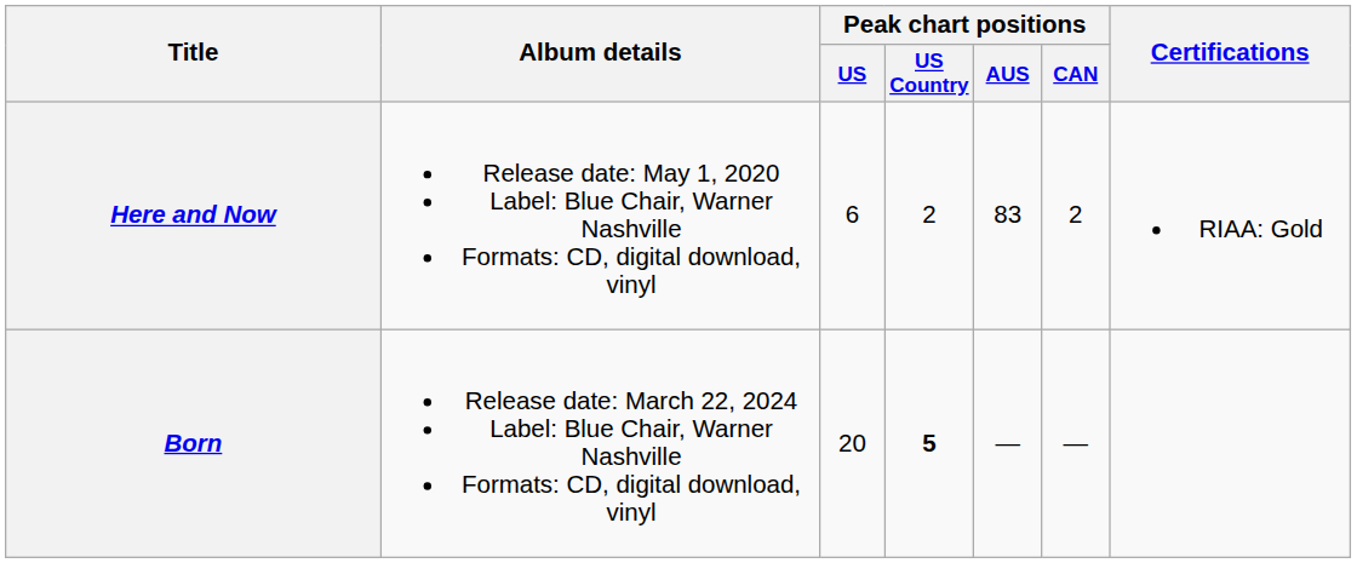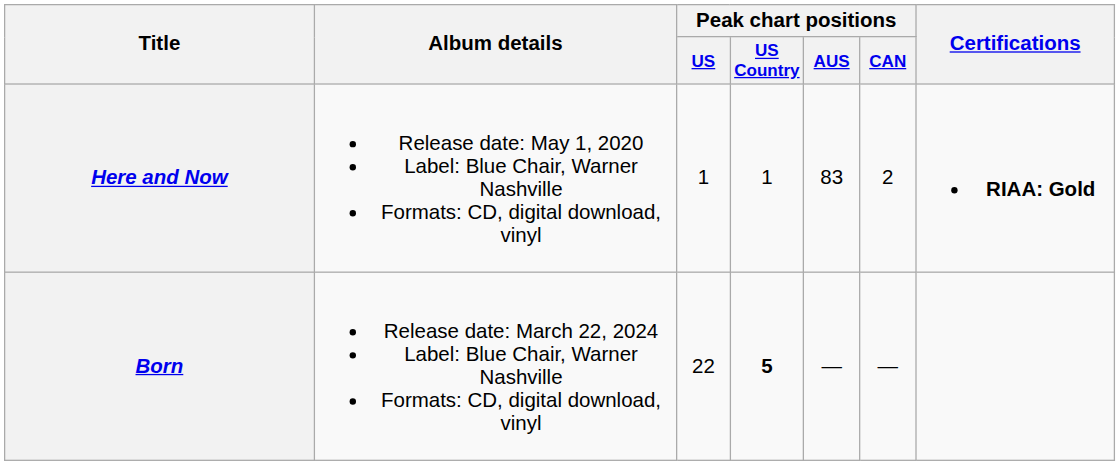 <table class="wikitable plainrowheaders" style="text-align:center;">
 <tr>
 <th scope="col" rowspan="2" style="width:18em;">Title</th>
 <th scope="col" rowspan="2" style="width:20em;">Album details</th>
 <th scope="col" colspan="4">Peak chart positions</th>
 <th scope="col" rowspan="2" style="width:10em;"><a href='#'>Certifications</a><br></th>
 </tr>
 <tr style="font-size:smaller;">
 <th scope="col" width="40"><a href='#'>US</a><br></th>
 <th scope="col" width="40"><a href='#'>US Country</a><br></th>
 <th scope="col" width="40"><a href='#'>AUS</a><br></th>
 <th scope="col" width="40"><a href='#'>CAN</a><br></th>
 </tr>
 <tr>
 <th scope="row"><em><a href='#'>Here and Now</a></em></th>
 <td><br><ul><li>Release date: May 1, 2020</li><li>Label: Blue Chair, Warner Nashville</li><li>Formats: CD, digital download, vinyl</li></ul></td>
-<td>6</td>
-<td>2</td>
+<td>1</td>
+<td>1</td>
 <td>83</td>
 <td>2</td>
-<td><br><ul><li>RIAA: Gold</li></ul></td>
+<td><strong><br><ul><li>RIAA: Gold</li></ul></strong></td>
 </tr>
 <tr>
 <th scope="row"><em><a href='#'>Born</a></em></th>
 <td><br><ul><li>Release date: March 22, 2024</li><li>Label: Blue Chair, Warner Nashville</li><li>Formats: CD, digital download, vinyl</li></ul></td>
-<td>20</td>
+<td>22</td>
 <td><strong>5</strong></td>
 <td>—</td>
 <td>—</td>
 <td></td>
 </tr>
 </table>
